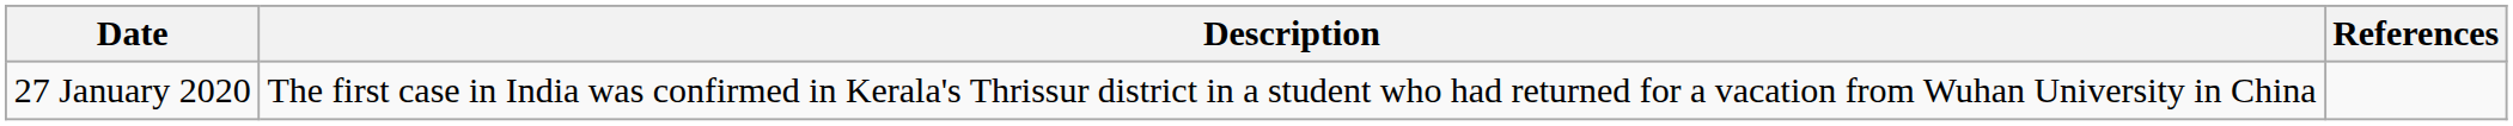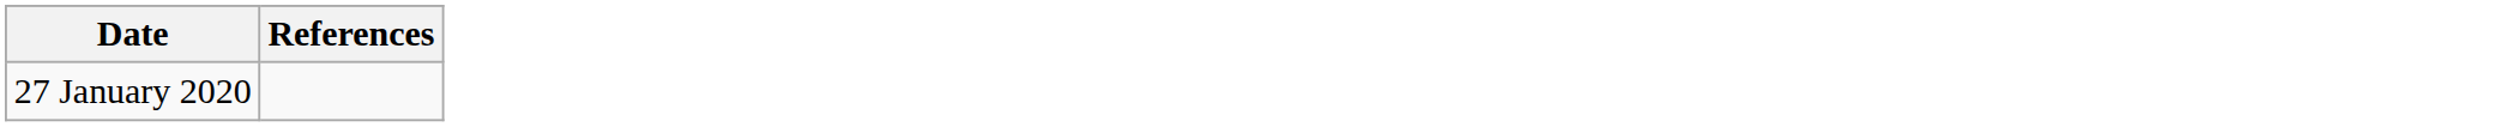 <table class="wikitable">
 <tr>
 <th>Date</th>
-<th>Description</th>
 <th>References</th>
 </tr>
 <tr>
 <td>27 January 2020</td>
-<td>The first case in India was confirmed in Kerala's Thrissur district in a student who had returned for a vacation from Wuhan University in China</td>
 <td></td>
 </tr>
 </table>
